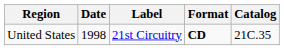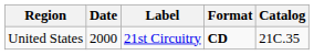 <table class="wikitable">
 <tr>
 <th>Region</th>
 <th>Date</th>
 <th>Label</th>
 <th>Format</th>
 <th>Catalog</th>
 </tr>
 <tr>
 <td>United States</td>
-<td>1998</td>
+<td>2000</td>
 <td><a href='#'>21st Circuitry</a></td>
 <td><strong>CD</strong></td>
 <td>21C.35</td>
 </tr>
 </table>
